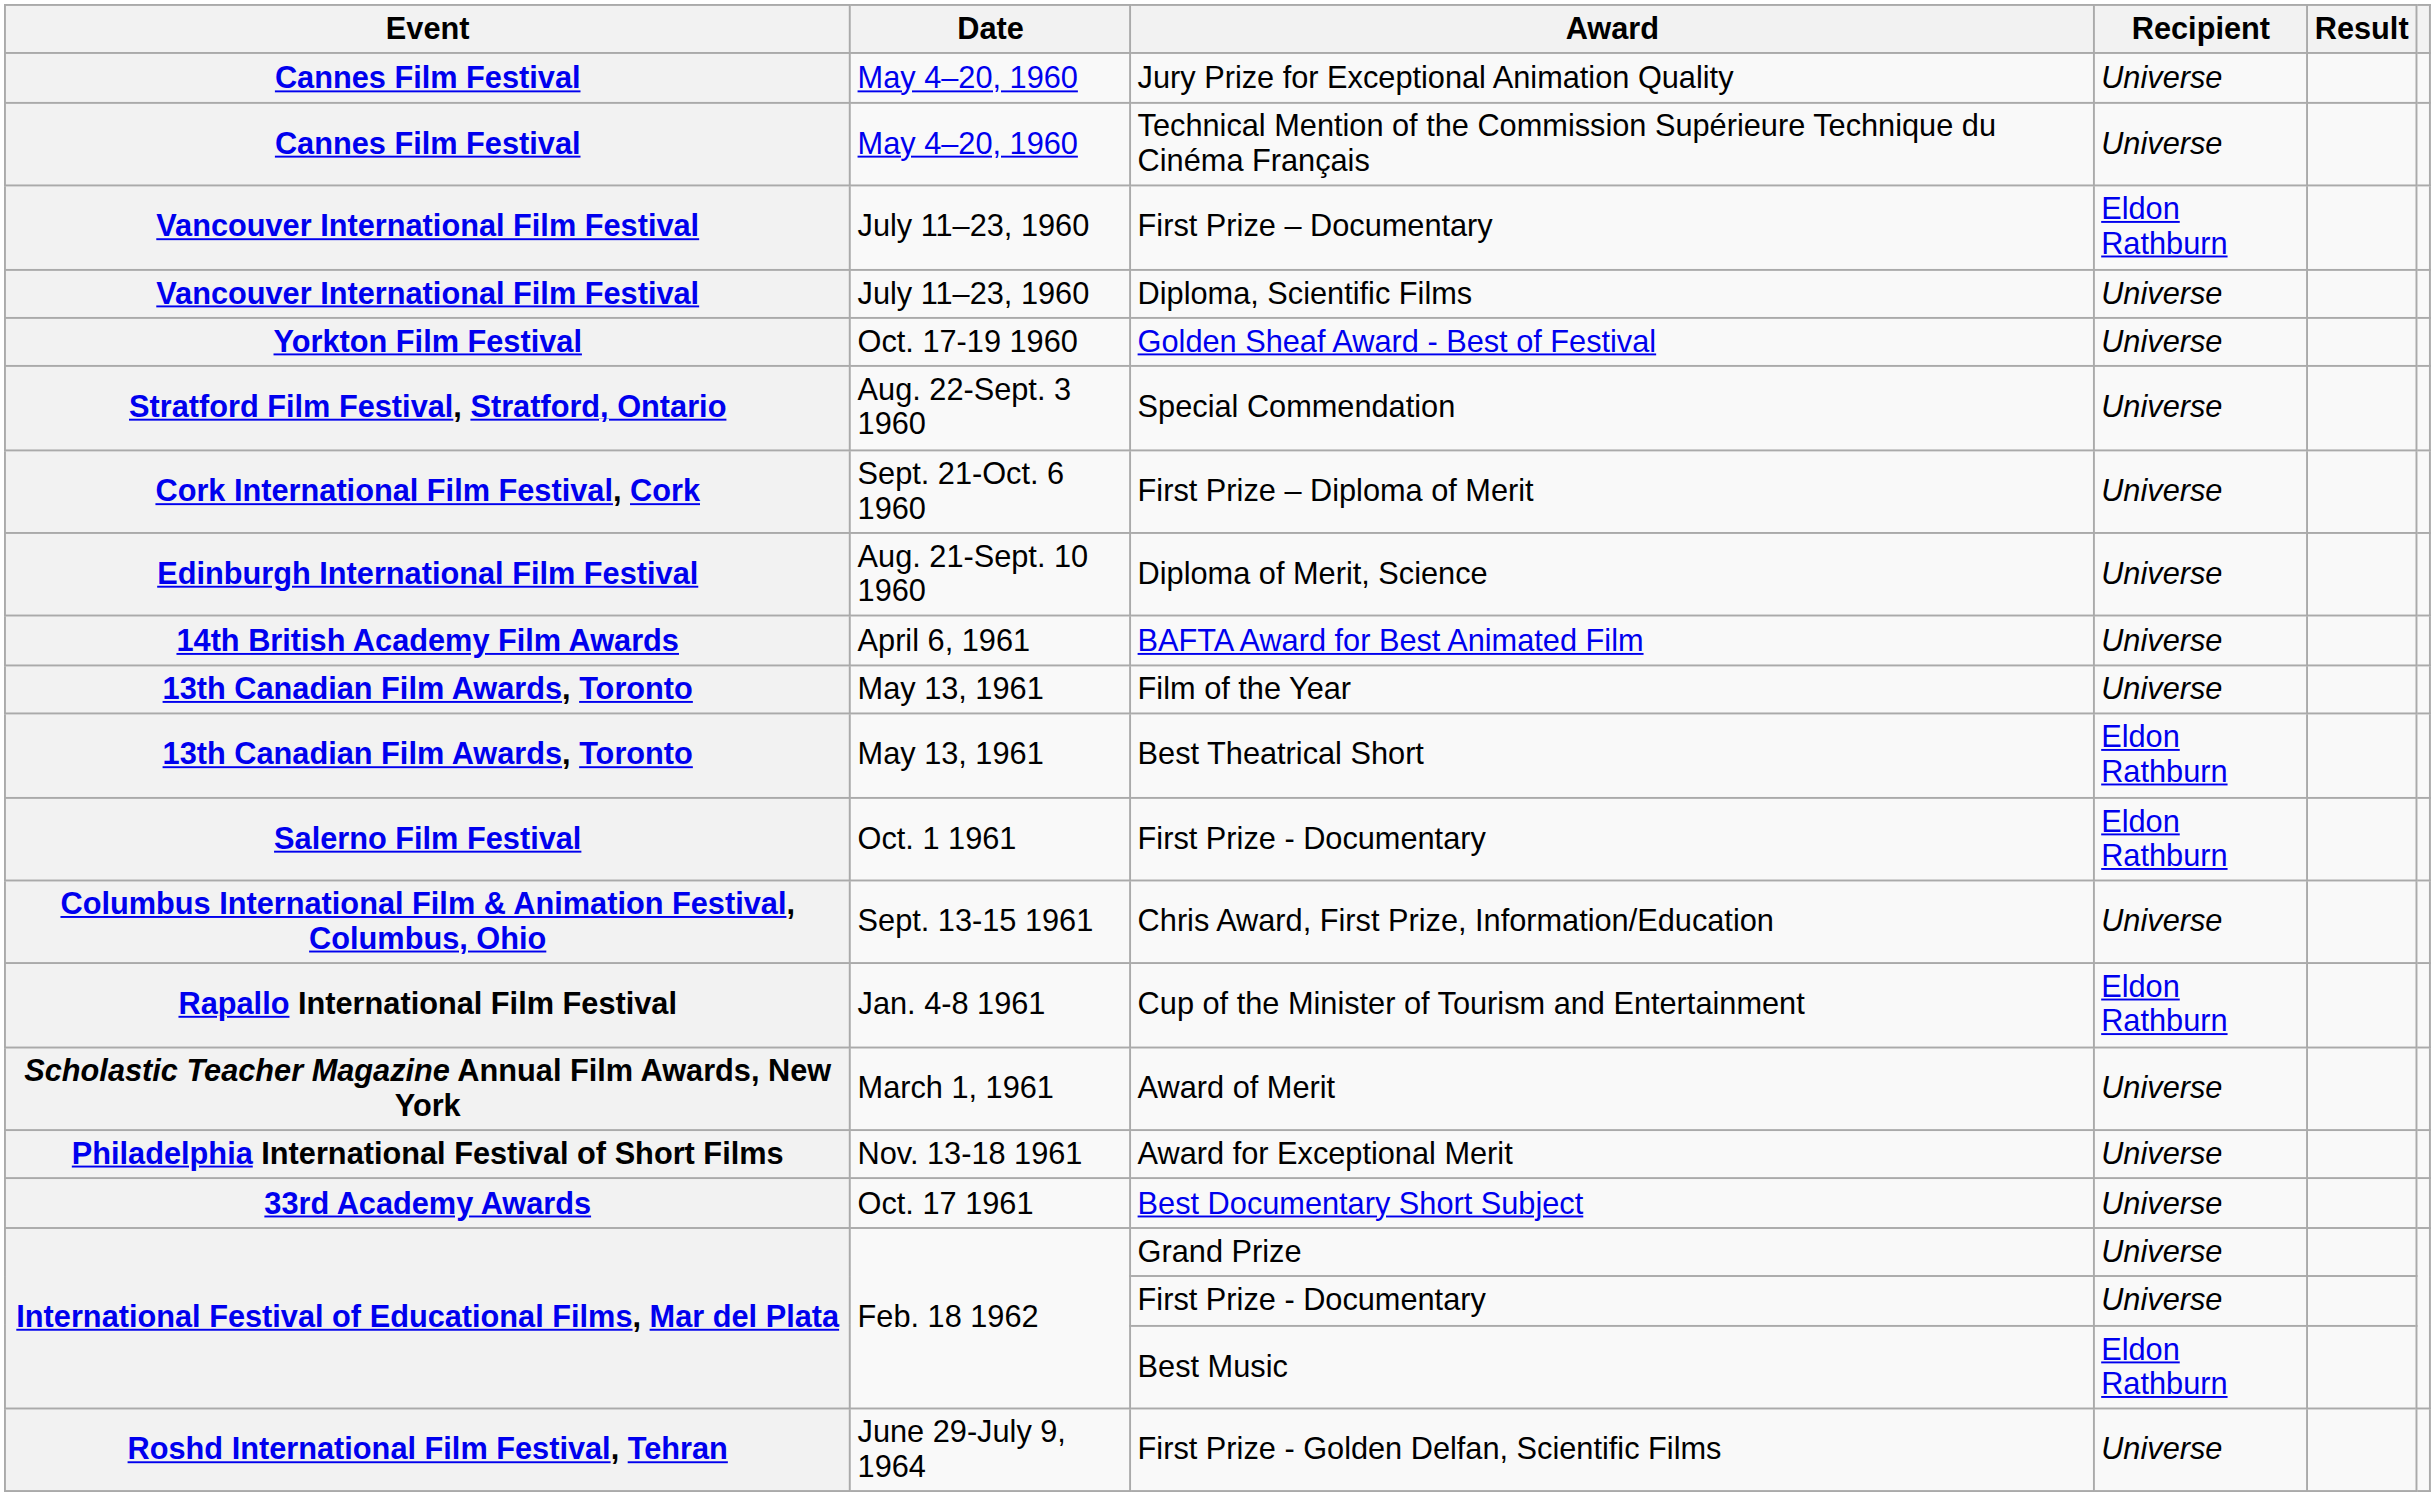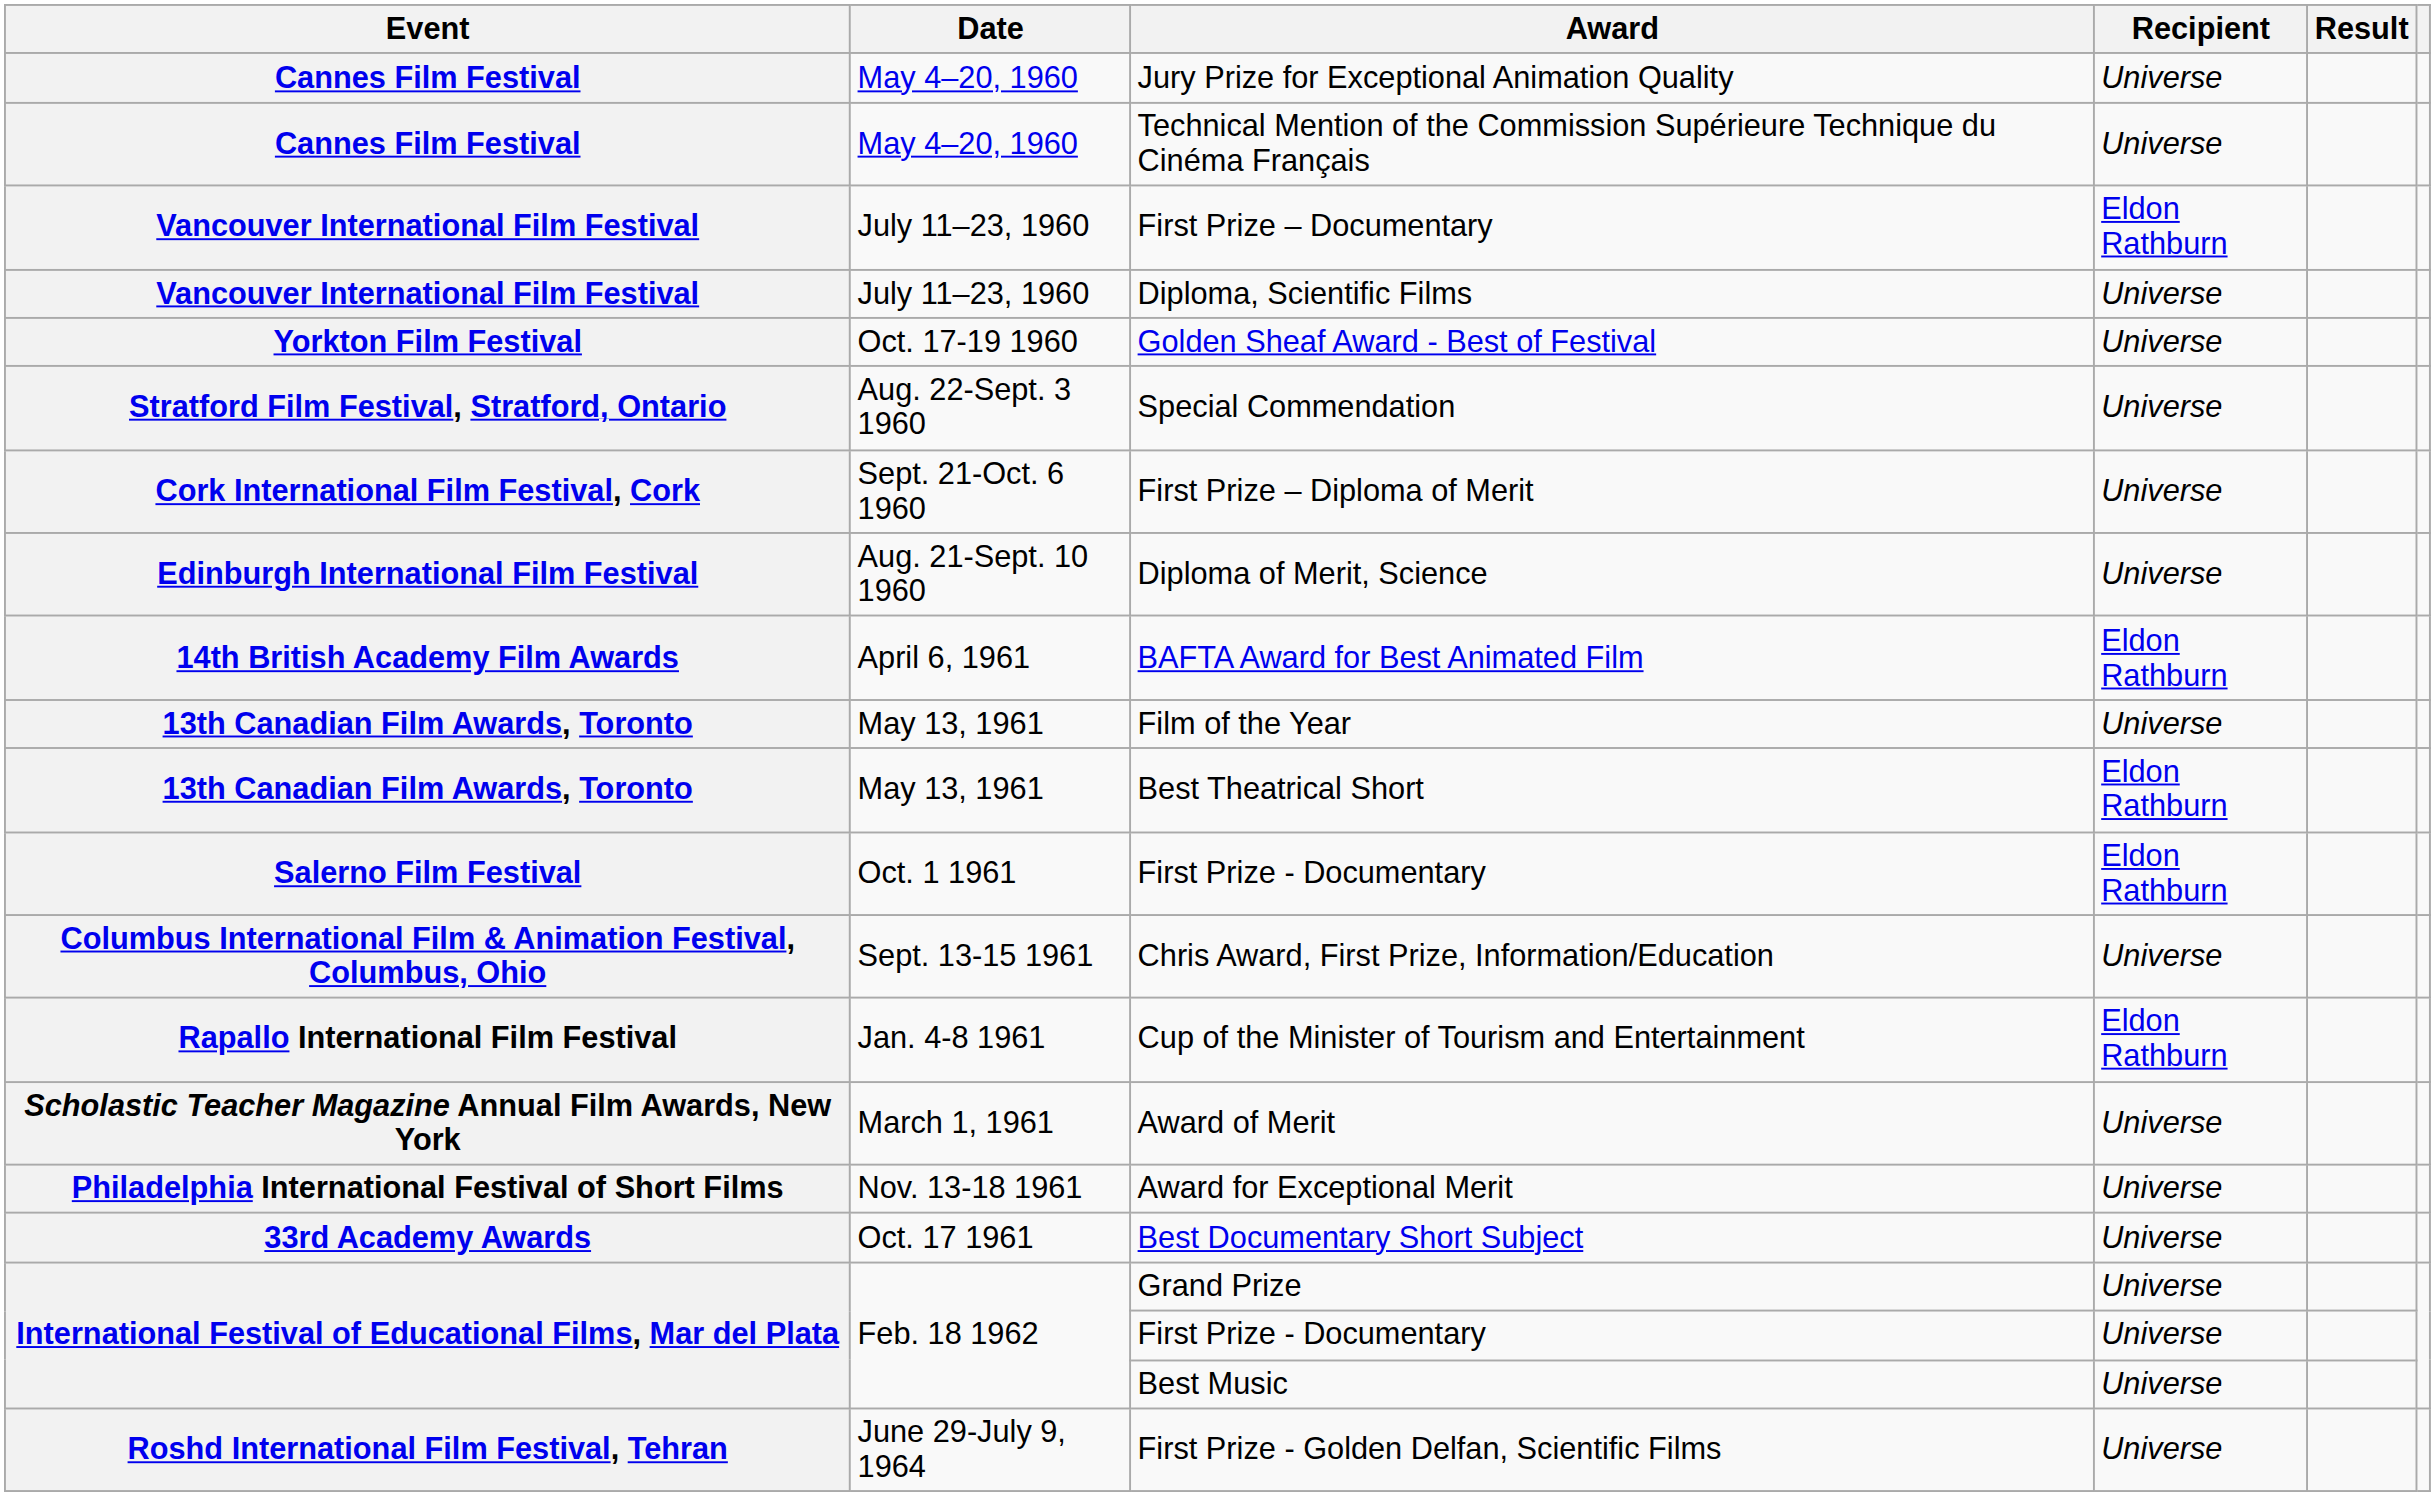 <table class="wikitable sortable plainrowheaders" style="width: 100%;">
 <tr>
 <th scope="col">Event</th>
 <th scope="col">Date</th>
 <th scope="col">Award</th>
 <th scope="col">Recipient</th>
 <th scope="col">Result</th>
 <th scope="col" class="unsortable"></th>
 </tr>
 <tr>
 <th rowspan="1" scope="row"><a href='#'>Cannes Film Festival</a></th>
 <td rowspan="1"><a href='#'>May 4–20, 1960</a></td>
 <td>Jury Prize for Exceptional Animation Quality</td>
 <td><em>Universe</em></td>
 <td></td>
 <td align="center" rowspan="1"></td>
 </tr>
 <tr>
 <th rowspan="1" scope="row"><a href='#'>Cannes Film Festival</a></th>
 <td rowspan="1"><a href='#'>May 4–20, 1960</a></td>
 <td>Technical Mention of the Commission Supérieure Technique du Cinéma Français</td>
 <td><em>Universe</em></td>
 <td></td>
 <td align="center" rowspan="1"></td>
 </tr>
 <tr>
 <th rowspan="1" scope="row"><a href='#'>Vancouver International Film Festival</a></th>
 <td rowspan="1">July 11–23, 1960</td>
 <td>First Prize – Documentary</td>
 <td><a href='#'>Eldon Rathburn</a></td>
 <td></td>
 <td align="center" rowspan="1"></td>
 </tr>
 <tr>
 <th rowspan="1" scope="row"><a href='#'>Vancouver International Film Festival</a></th>
 <td rowspan="1">July 11–23, 1960</td>
 <td>Diploma, Scientific Films</td>
 <td><em>Universe</em></td>
 <td></td>
 <td align="center" rowspan="1"></td>
 </tr>
 <tr>
 <th rowspan="1" scope="row"><a href='#'>Yorkton Film Festival</a></th>
 <td rowspan="1">Oct. 17-19 1960</td>
 <td><a href='#'>Golden Sheaf Award - Best of Festival</a></td>
 <td><em>Universe</em></td>
 <td></td>
 <td align="center" rowspan="1"></td>
 </tr>
 <tr>
 <th rowspan="1" scope="row"><a href='#'>Stratford Film Festival</a>, <a href='#'>Stratford, Ontario</a></th>
 <td rowspan="1">Aug. 22-Sept. 3 1960</td>
 <td>Special Commendation</td>
 <td><em>Universe</em></td>
 <td></td>
 <td align="center" rowspan="1"></td>
 </tr>
 <tr>
 <th rowspan="1" scope="row"><a href='#'>Cork International Film Festival</a>, <a href='#'>Cork</a></th>
 <td rowspan="1">Sept. 21-Oct. 6 1960</td>
 <td>First Prize – Diploma of Merit</td>
 <td><em>Universe</em></td>
 <td></td>
 <td align="center" rowspan="1"></td>
 </tr>
 <tr>
 <th rowspan="1" scope="row"><a href='#'>Edinburgh International Film Festival</a></th>
 <td rowspan="1">Aug. 21-Sept. 10 1960</td>
 <td>Diploma of Merit, Science</td>
 <td><em>Universe</em></td>
 <td></td>
 <td align="center" rowspan="1"></td>
 </tr>
 <tr>
 <th rowspan="1" scope="row"><a href='#'>14th British Academy Film Awards</a></th>
 <td rowspan="1">April 6, 1961</td>
 <td><a href='#'>BAFTA Award for Best Animated Film</a></td>
-<td><em>Universe</em></td>
+<td><a href='#'>Eldon Rathburn</a></td>
 <td></td>
 <td align="center" rowspan="1"></td>
 </tr>
 <tr>
 <th rowspan="1" scope="row"><a href='#'>13th Canadian Film Awards</a>, <a href='#'>Toronto</a></th>
 <td rowspan="1">May 13, 1961</td>
 <td>Film of the Year</td>
 <td><em>Universe</em></td>
 <td></td>
 <td align="center" rowspan="1"></td>
 </tr>
 <tr>
 <th rowspan="1" scope="row"><a href='#'>13th Canadian Film Awards</a>, <a href='#'>Toronto</a></th>
 <td rowspan="1">May 13, 1961</td>
 <td>Best Theatrical Short</td>
 <td><a href='#'>Eldon Rathburn</a></td>
 <td></td>
 <td align="center" rowspan="1"></td>
 </tr>
 <tr>
 <th rowspan="1" scope="row"><a href='#'>Salerno Film Festival</a></th>
 <td rowspan="1">Oct. 1 1961</td>
 <td>First Prize - Documentary</td>
 <td><a href='#'>Eldon Rathburn</a></td>
 <td></td>
 <td align="center" rowspan="1"></td>
 </tr>
 <tr>
 <th rowspan="1" scope="row"><a href='#'>Columbus International Film & Animation Festival</a>, <a href='#'>Columbus, Ohio</a></th>
 <td rowspan="1">Sept. 13-15 1961</td>
 <td>Chris Award, First Prize, Information/Education</td>
 <td><em>Universe</em></td>
 <td></td>
 <td align="center" rowspan="1"></td>
 </tr>
 <tr>
 <th rowspan="1" scope="row"><a href='#'>Rapallo</a> International Film Festival</th>
 <td rowspan="1">Jan. 4-8 1961</td>
 <td>Cup of the Minister of Tourism and Entertainment</td>
 <td><a href='#'>Eldon Rathburn</a></td>
 <td></td>
 <td align="center" rowspan="1"></td>
 </tr>
 <tr>
 <th rowspan="1" scope="row"><em>Scholastic Teacher Magazine</em> Annual Film Awards, New York</th>
 <td rowspan="1">March 1, 1961</td>
 <td>Award of Merit</td>
 <td><em>Universe</em></td>
 <td></td>
 <td align="center" rowspan="1"></td>
 </tr>
 <tr>
 <th rowspan="1" scope="row"><a href='#'>Philadelphia</a> International Festival of Short Films</th>
 <td rowspan="1">Nov. 13-18 1961</td>
 <td>Award for Exceptional Merit</td>
 <td><em>Universe</em></td>
 <td></td>
 <td align="center" rowspan="1"></td>
 </tr>
 <tr>
 <th rowspan="1" scope="row"><a href='#'>33rd Academy Awards</a></th>
 <td rowspan="1">Oct. 17 1961</td>
 <td><a href='#'>Best Documentary Short Subject</a></td>
 <td><em>Universe</em></td>
 <td></td>
 <td align="center" rowspan="1"></td>
 </tr>
 <tr>
 <th rowspan="3" scope="row"><a href='#'>International Festival of Educational Films</a>, <a href='#'>Mar del Plata</a></th>
 <td rowspan="3">Feb. 18 1962</td>
 <td>Grand Prize</td>
 <td><em>Universe</em></td>
 <td></td>
 <td align="center" rowspan="3"></td>
 </tr>
 <tr>
 <td>First Prize - Documentary</td>
 <td><em>Universe</em></td>
 <td></td>
 </tr>
 <tr>
 <td>Best Music</td>
-<td><a href='#'>Eldon Rathburn</a></td>
+<td><em>Universe</em></td>
 <td></td>
 </tr>
 <tr>
 <th rowspan="1" scope="row"><a href='#'>Roshd International Film Festival</a>, <a href='#'>Tehran</a></th>
 <td rowspan="1">June 29-July 9, 1964</td>
 <td>First Prize - Golden Delfan, Scientific Films</td>
 <td><em>Universe</em></td>
 <td></td>
 <td align="center" rowspan="1"></td>
 </tr>
 </table>
